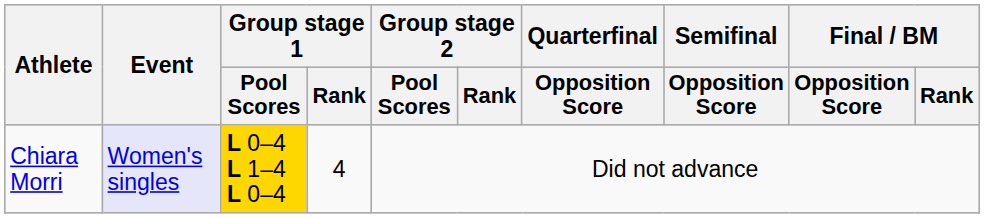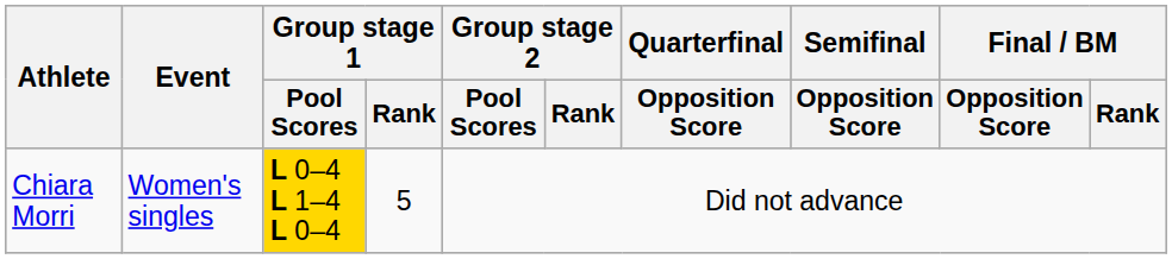 <table class=wikitable style="font-size:90%">
 <tr>
 <th rowspan=2>Athlete</th>
 <th rowspan=2>Event</th>
 <th colspan=2>Group stage 1</th>
 <th colspan="2">Group stage 2</th>
 <th>Quarterfinal</th>
 <th>Semifinal</th>
 <th colspan=2>Final / BM</th>
 </tr>
 <tr style="font-size:95%">
 <th>Pool<br>Scores</th>
 <th>Rank</th>
 <th>Pool<br>Scores</th>
 <th>Rank</th>
 <th>Opposition<br>Score</th>
 <th>Opposition<br>Score</th>
 <th>Opposition<br>Score</th>
 <th>Rank</th>
 </tr>
 <tr align=center>
 <td align=left><a href='#'>Chiara Morri</a></td>
-<td align="left" style="background: lavender;"><a href='#'>Women's singles</a></td>
+<td align="left"><a href='#'>Women's singles</a></td>
 <td align="left" style="background: gold;"> <strong>L</strong> 0–4<br> <strong>L</strong> 1–4<br> <strong>L</strong> 0–4</td>
-<td>4</td>
+<td>5</td>
 <td colspan="6">Did not advance</td>
 </tr>
 </table>
